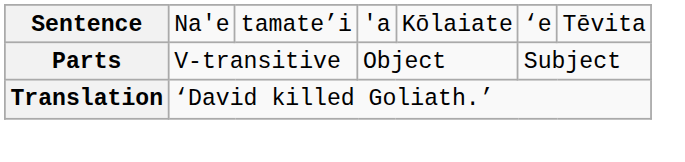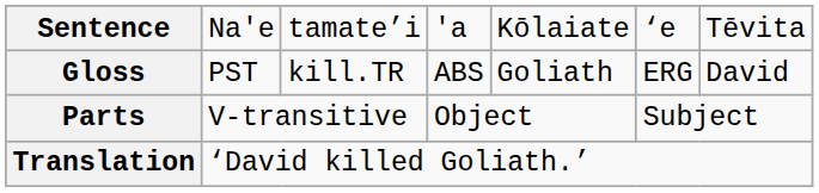 <table class="wikitable">
 <tr>
 <th>Sentence</th>
 <td>Na'e</td>
 <td>tamate’i</td>
 <td>'a</td>
 <td>Kōlaiate</td>
 <td>‘e</td>
 <td>Tēvita</td>
+</tr>
+<tr>
+<th>Gloss</th>
+<td>PST</td>
+<td>kill.TR</td>
+<td>ABS</td>
+<td>Goliath</td>
+<td>ERG</td>
+<td>David</td>
 </tr>
 <tr>
 <th>Parts</th>
 <td colspan="2">V-transitive</td>
 <td colspan="2">Object</td>
 <td colspan="2">Subject</td>
 </tr>
 <tr>
 <th>Translation</th>
 <td colspan="6">‘David killed Goliath.’</td>
 </tr>
 </table>
